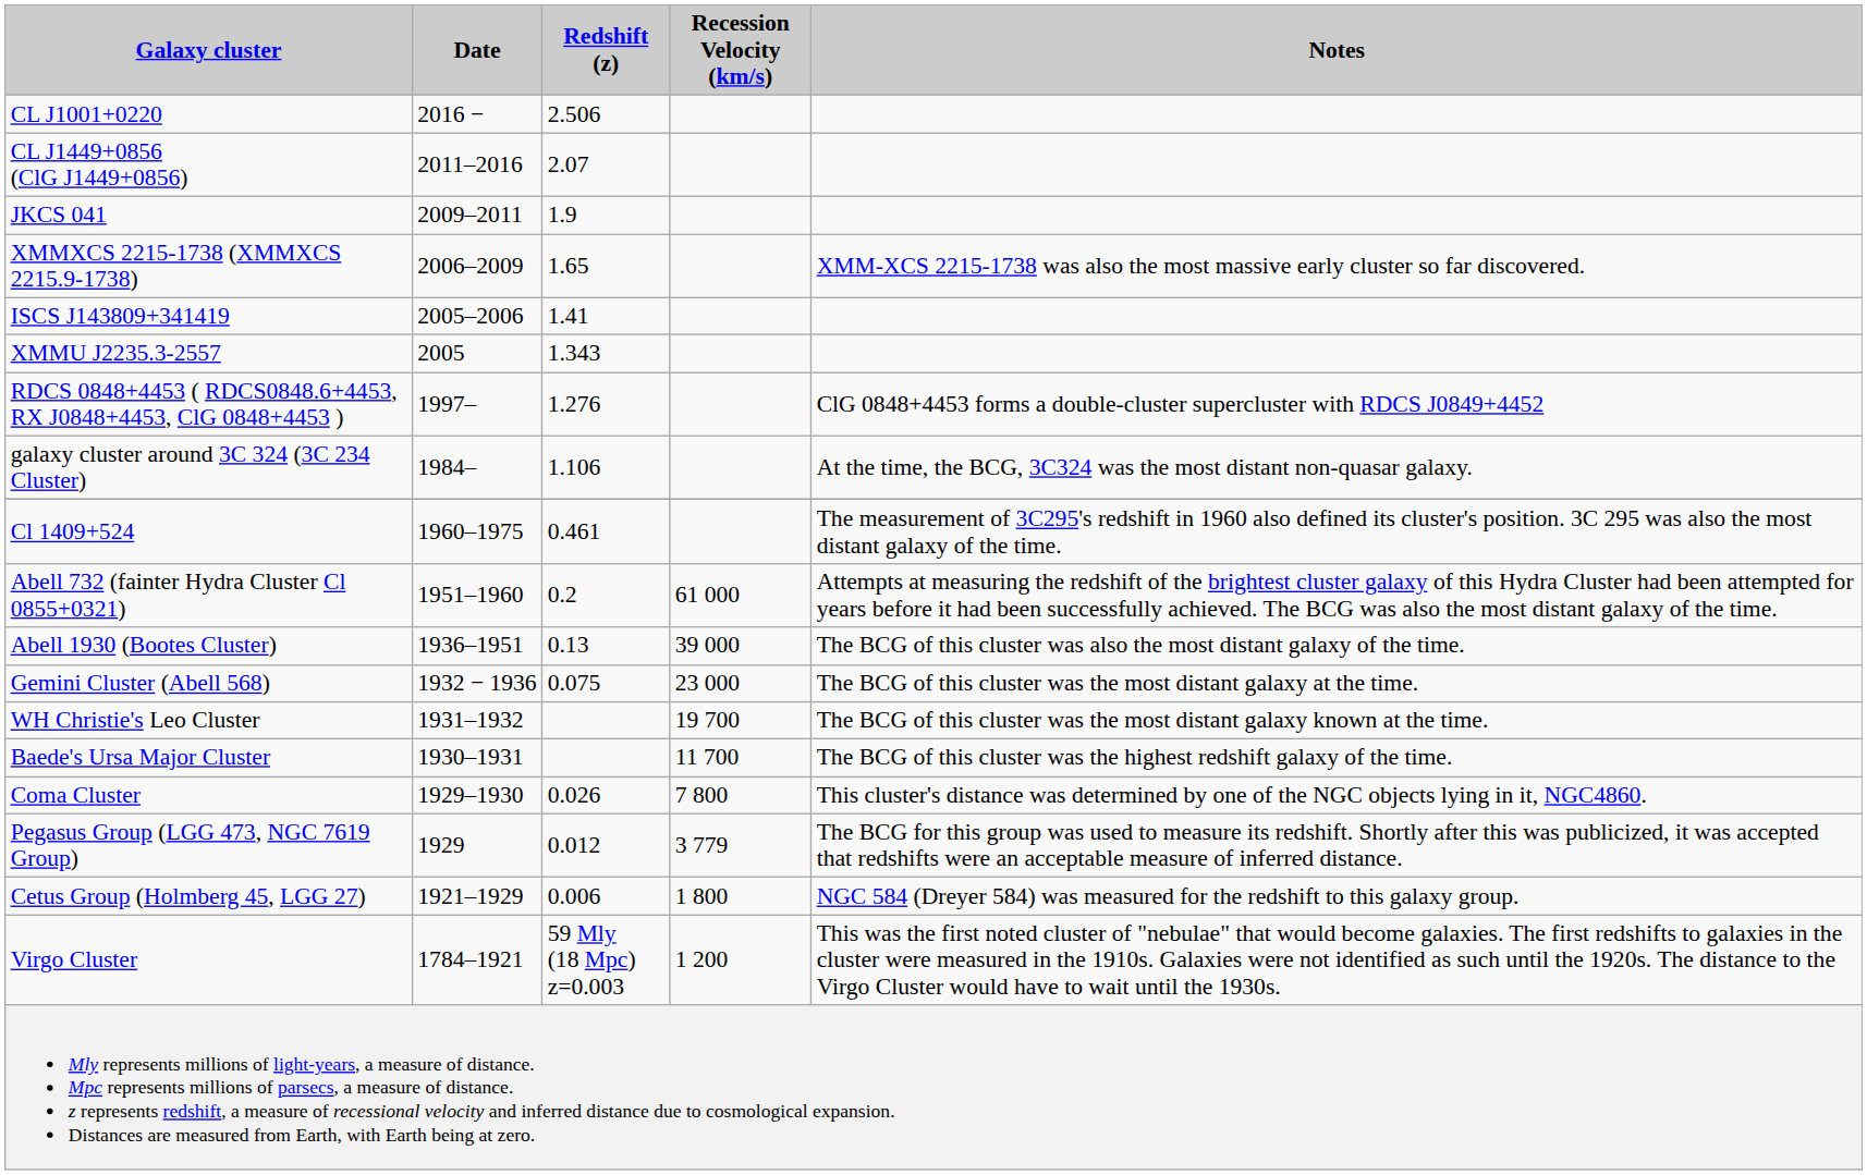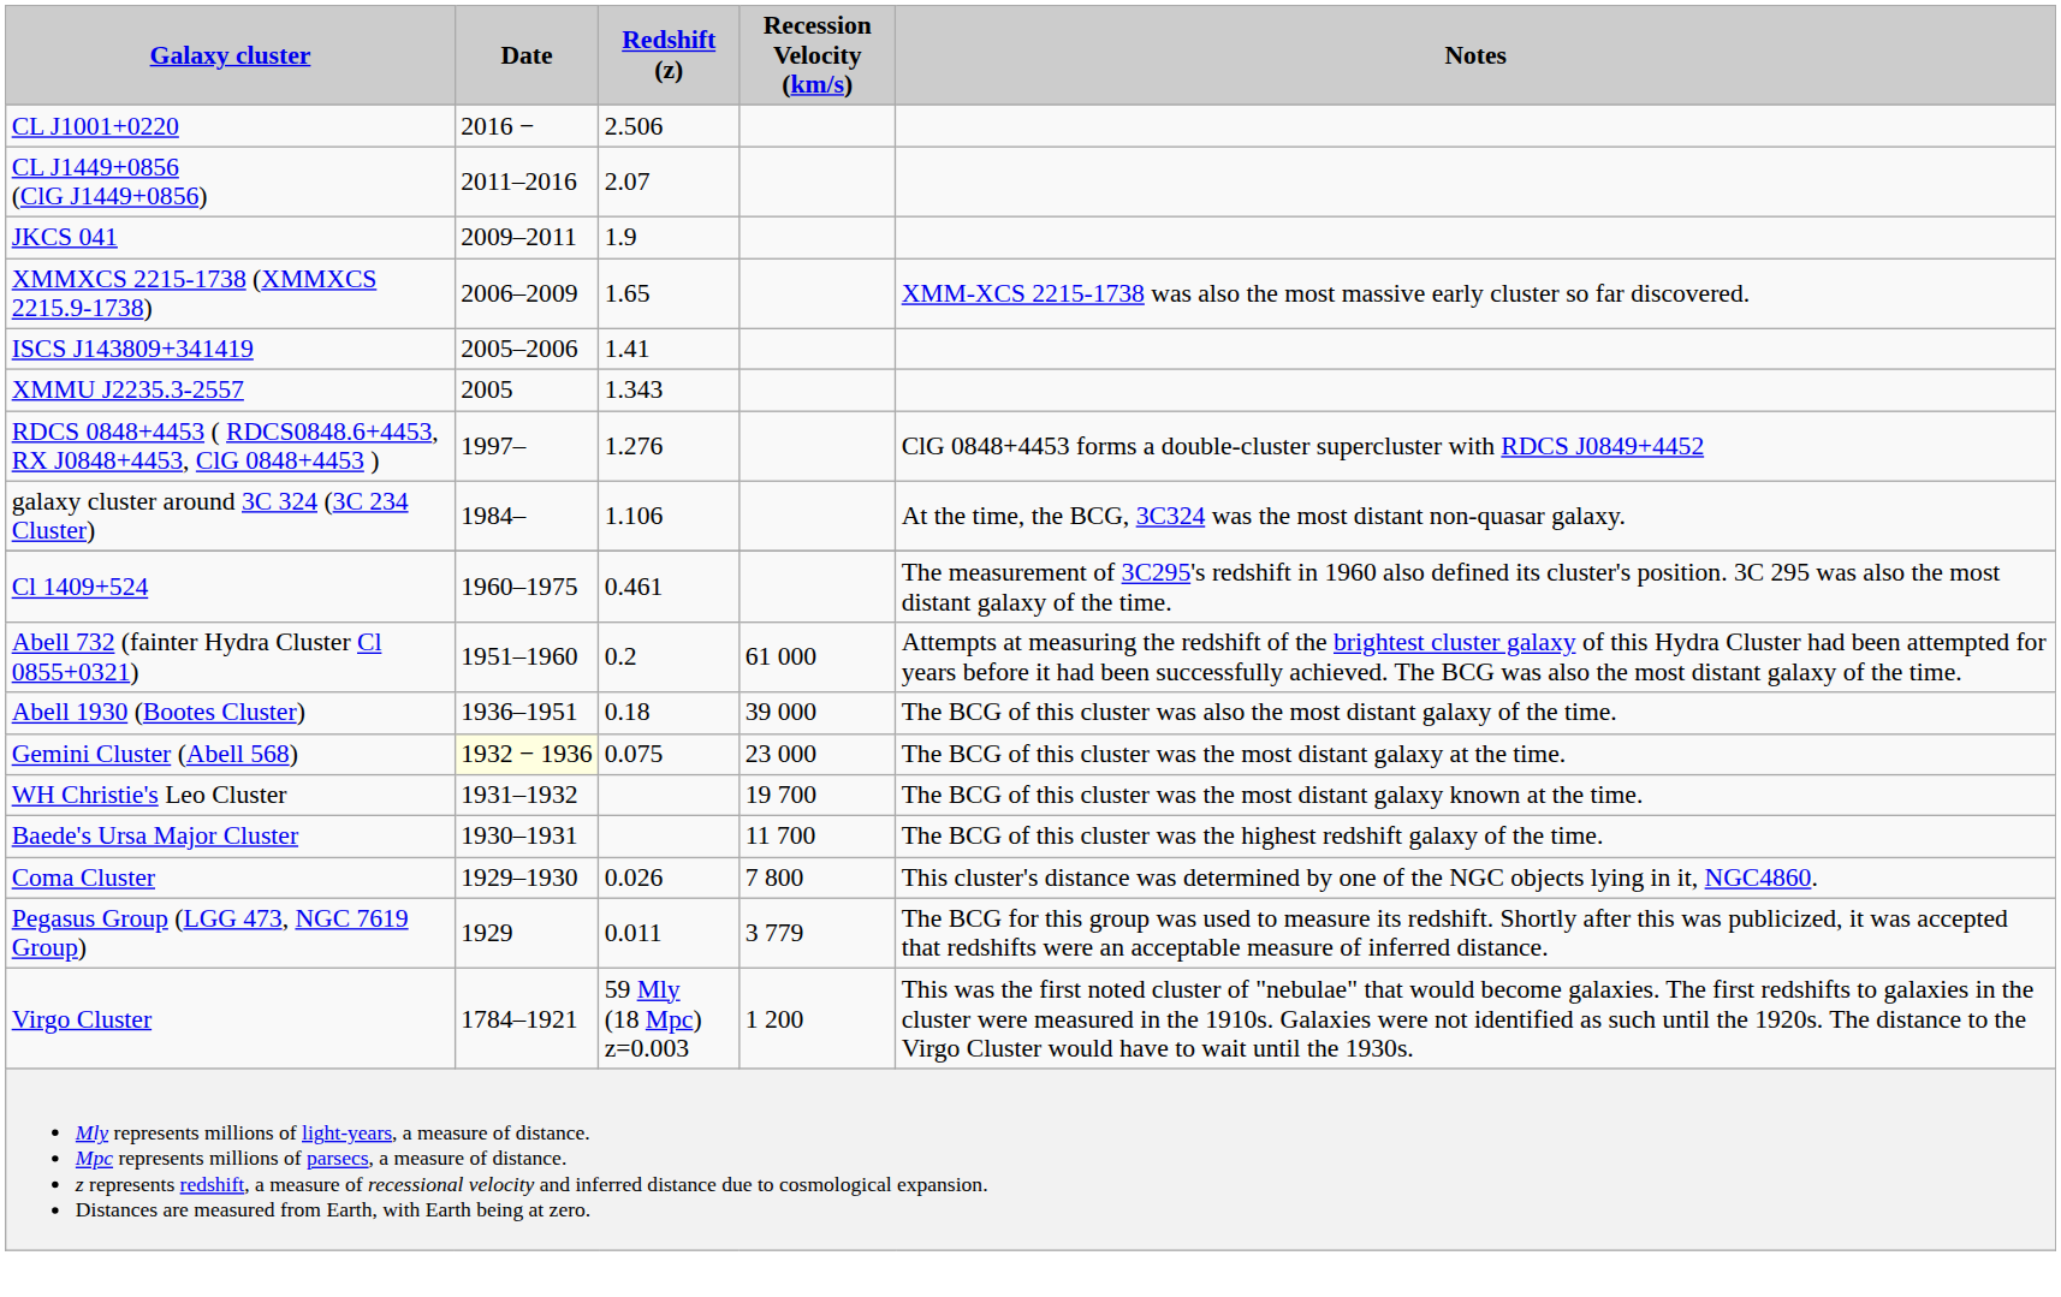 <table class="wikitable" width="100%" style="text-align:left;">
 <tr>
 <th style="background:#CCCCCC;text-align:center;"><a href='#'>Galaxy cluster</a></th>
 <th style="background:#CCCCCC;text-align:center;">Date</th>
 <th style="background:#CCCCCC;text-align:center;"><a href='#'>Redshift</a> (z)</th>
 <th style="background:#CCCCCC;text-align:center;">Recession Velocity <br> (<a href='#'>km/s</a>)</th>
 <th style="background:#CCCCCC;text-align:center;">Notes</th>
 </tr>
 <tr>
 <td><a href='#'>CL J1001+0220</a></td>
 <td>2016 − </td>
 <td>2.506</td>
 <td></td>
 <td></td>
 </tr>
 <tr>
 <td><a href='#'>CL J1449+0856</a> <br> (<a href='#'>ClG J1449+0856</a>)</td>
 <td>2011–2016</td>
 <td>2.07</td>
 <td></td>
 <td></td>
 </tr>
 <tr>
 <td><a href='#'>JKCS 041</a></td>
 <td>2009–2011</td>
 <td>1.9</td>
 <td></td>
 <td></td>
 </tr>
 <tr>
 <td><a href='#'>XMMXCS 2215-1738</a> (<a href='#'>XMMXCS 2215.9-1738</a>)</td>
 <td>2006–2009</td>
 <td>1.65</td>
 <td></td>
 <td><a href='#'>XMM-XCS 2215-1738</a> was also the most massive early cluster so far discovered.</td>
 </tr>
 <tr>
 <td><a href='#'>ISCS J143809+341419</a></td>
 <td>2005–2006</td>
 <td>1.41</td>
 <td></td>
 <td></td>
 </tr>
 <tr>
 <td><a href='#'>XMMU J2235.3-2557</a></td>
 <td>2005</td>
 <td>1.343</td>
 <td></td>
 <td></td>
 </tr>
 <tr>
 <td><a href='#'>RDCS 0848+4453</a> ( <a href='#'>RDCS0848.6+4453</a>, <a href='#'>RX J0848+4453</a>, <a href='#'>ClG 0848+4453</a> )</td>
 <td>1997–</td>
 <td>1.276</td>
 <td></td>
 <td>ClG 0848+4453 forms a double-cluster supercluster with <a href='#'>RDCS J0849+4452</a></td>
 </tr>
 <tr>
 <td>galaxy cluster around <a href='#'>3C 324</a> (<a href='#'>3C 234 Cluster</a>)</td>
 <td>1984–</td>
 <td>1.106</td>
 <td></td>
 <td>At the time, the BCG, <a href='#'>3C324</a> was the most distant non-quasar galaxy.</td>
 </tr>
 <tr>
 </tr>
 <tr>
 </tr>
 <tr>
 <td><a href='#'>Cl 1409+524</a></td>
 <td>1960–1975</td>
 <td>0.461</td>
 <td></td>
 <td>The measurement of <a href='#'>3C295</a>'s redshift in 1960 also defined its cluster's position. 3C 295 was also the most distant galaxy of the time.</td>
 </tr>
 <tr>
 <td><a href='#'>Abell 732</a> (fainter Hydra Cluster <a href='#'>Cl 0855+0321</a>)</td>
 <td>1951–1960</td>
 <td>0.2</td>
 <td>61 000 </td>
 <td>Attempts at measuring the redshift of the <a href='#'>brightest cluster galaxy</a> of this Hydra Cluster had been attempted for years before it had been successfully achieved. The BCG was also the most distant galaxy of the time.</td>
 </tr>
 <tr>
 <td><a href='#'>Abell 1930</a> (<a href='#'>Bootes Cluster</a>)</td>
 <td>1936–1951</td>
-<td>0.13</td>
+<td>0.18</td>
 <td>39 000 </td>
 <td>The BCG of this cluster was also the most distant galaxy of the time.</td>
 </tr>
 <tr>
 <td><a href='#'>Gemini Cluster</a> (<a href='#'>Abell 568</a>)</td>
-<td>1932 − 1936</td>
+<td style="background: lightyellow;">1932 − 1936</td>
 <td>0.075</td>
 <td>23 000 </td>
 <td>The BCG of this cluster was the most distant galaxy at the time.</td>
 </tr>
 <tr>
 <td><a href='#'>WH Christie's</a> Leo Cluster</td>
 <td>1931–1932</td>
 <td></td>
 <td>19 700 </td>
 <td>The BCG of this cluster was the most distant galaxy known at the time.</td>
 </tr>
 <tr>
 <td><a href='#'>Baede's Ursa Major Cluster</a></td>
 <td>1930–1931</td>
 <td></td>
 <td>11 700 </td>
 <td>The BCG of this cluster was the highest redshift galaxy of the time.</td>
 </tr>
 <tr>
 <td><a href='#'>Coma Cluster</a></td>
 <td>1929–1930</td>
 <td>0.026</td>
 <td>7 800 </td>
 <td>This cluster's distance was determined by one of the NGC objects lying in it, <a href='#'>NGC4860</a>.</td>
 </tr>
 <tr>
 <td><a href='#'>Pegasus Group</a> (<a href='#'>LGG 473</a>, <a href='#'>NGC 7619 Group</a>)</td>
 <td>1929</td>
-<td>0.012</td>
+<td>0.011</td>
 <td>3 779 </td>
 <td>The BCG for this group was used to measure its redshift. Shortly after this was publicized, it was accepted that redshifts were an acceptable measure of inferred distance.</td>
-</tr>
-<tr>
-<td><a href='#'>Cetus Group</a> (<a href='#'>Holmberg 45</a>, <a href='#'>LGG 27</a>)</td>
-<td>1921–1929</td>
-<td>0.006</td>
-<td>1 800 </td>
-<td><a href='#'>NGC 584</a> (Dreyer 584) was measured for the redshift to this galaxy group.</td>
 </tr>
 <tr>
 <td><a href='#'>Virgo Cluster</a></td>
 <td>1784–1921</td>
 <td>59 <a href='#'>Mly</a> (18 <a href='#'>Mpc</a>) <br> z=0.003</td>
 <td>1 200 </td>
 <td>This was the first noted cluster of "nebulae" that would become galaxies. The first redshifts to galaxies in the cluster were measured in the 1910s. Galaxies were not identified as such until the 1920s. The distance to the Virgo Cluster would have to wait until the 1930s.</td>
 </tr>
 <tr>
 <td colspan=5 style="font-size: small; background-color: #f2f2f2;"><br><ul><li><em><a href='#'>Mly</a></em> represents millions of <a href='#'>light-years</a>, a measure of distance.</li><li><em><a href='#'>Mpc</a></em> represents millions of <a href='#'>parsecs</a>, a measure of distance.</li><li><em>z</em> represents <a href='#'>redshift</a>, a measure of <em>recessional velocity</em> and inferred distance due to cosmological expansion.</li><li>Distances are measured from Earth, with Earth being at zero.</li></ul></td>
 </tr>
 </table>
